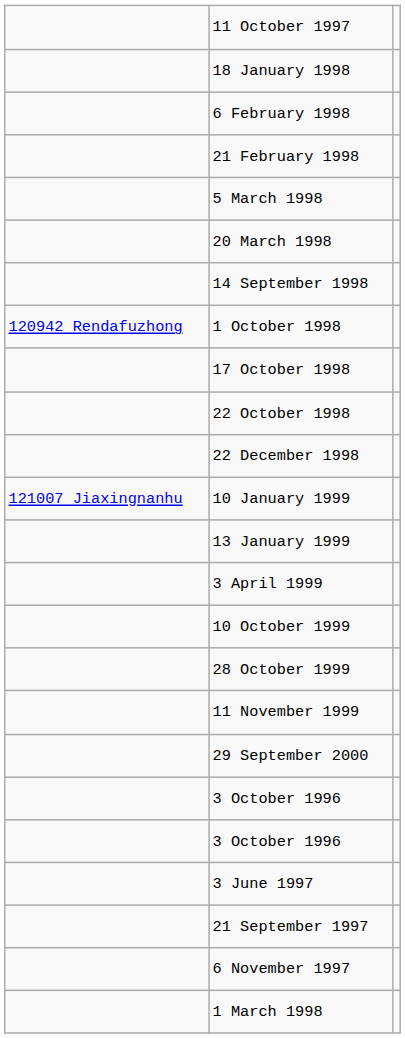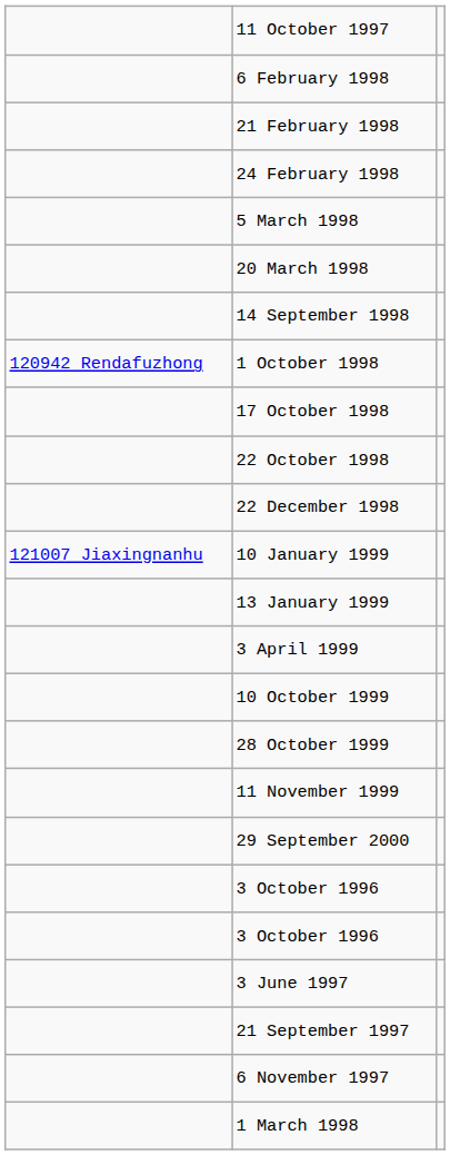 <table class="wikitable" style="font-size: 80%; float: left; width: 26em; margin-right: 1em; height: 700px">
 <tr>
 <td></td>
 <td>11 October 1997</td>
-<td></td>
-</tr>
-<tr>
-<td></td>
-<td>18 January 1998</td>
 <td></td>
 </tr>
 <tr>
 <td></td>
 <td>6 February 1998</td>
 <td></td>
 </tr>
 <tr>
 <td></td>
 <td>21 February 1998</td>
+<td></td>
+</tr>
+<tr>
+<td></td>
+<td>24 February 1998</td>
 <td></td>
 </tr>
 <tr>
 <td></td>
 <td>5 March 1998</td>
 <td></td>
 </tr>
 <tr>
 <td></td>
 <td>20 March 1998</td>
 <td></td>
 </tr>
 <tr>
 <td></td>
 <td>14 September 1998</td>
 <td></td>
 </tr>
 <tr>
 <td><a href='#'>120942 Rendafuzhong</a></td>
 <td>1 October 1998</td>
 <td></td>
 </tr>
 <tr>
 <td></td>
 <td>17 October 1998</td>
 <td></td>
 </tr>
 <tr>
 <td></td>
 <td>22 October 1998</td>
 <td></td>
 </tr>
 <tr>
 <td></td>
 <td>22 December 1998</td>
 <td></td>
 </tr>
 <tr>
 <td><a href='#'>121007 Jiaxingnanhu</a></td>
 <td>10 January 1999</td>
 <td></td>
 </tr>
 <tr>
 <td></td>
 <td>13 January 1999</td>
 <td></td>
 </tr>
 <tr>
 <td></td>
 <td>3 April 1999</td>
 <td></td>
 </tr>
 <tr>
 <td></td>
 <td>10 October 1999</td>
 <td></td>
 </tr>
 <tr>
 <td></td>
 <td>28 October 1999</td>
 <td></td>
 </tr>
 <tr>
 <td></td>
 <td>11 November 1999</td>
 <td></td>
 </tr>
 <tr>
 <td></td>
 <td>29 September 2000</td>
 <td></td>
 </tr>
 <tr>
 <td></td>
 <td>3 October 1996</td>
 <td></td>
 </tr>
 <tr>
 <td></td>
 <td>3 October 1996</td>
 <td></td>
 </tr>
 <tr>
 <td></td>
 <td>3 June 1997</td>
 <td></td>
 </tr>
 <tr>
 <td></td>
 <td>21 September 1997</td>
 <td></td>
 </tr>
 <tr>
 <td></td>
 <td>6 November 1997</td>
 <td></td>
 </tr>
 <tr>
 <td></td>
 <td>1 March 1998</td>
 <td></td>
 </tr>
 </table>
